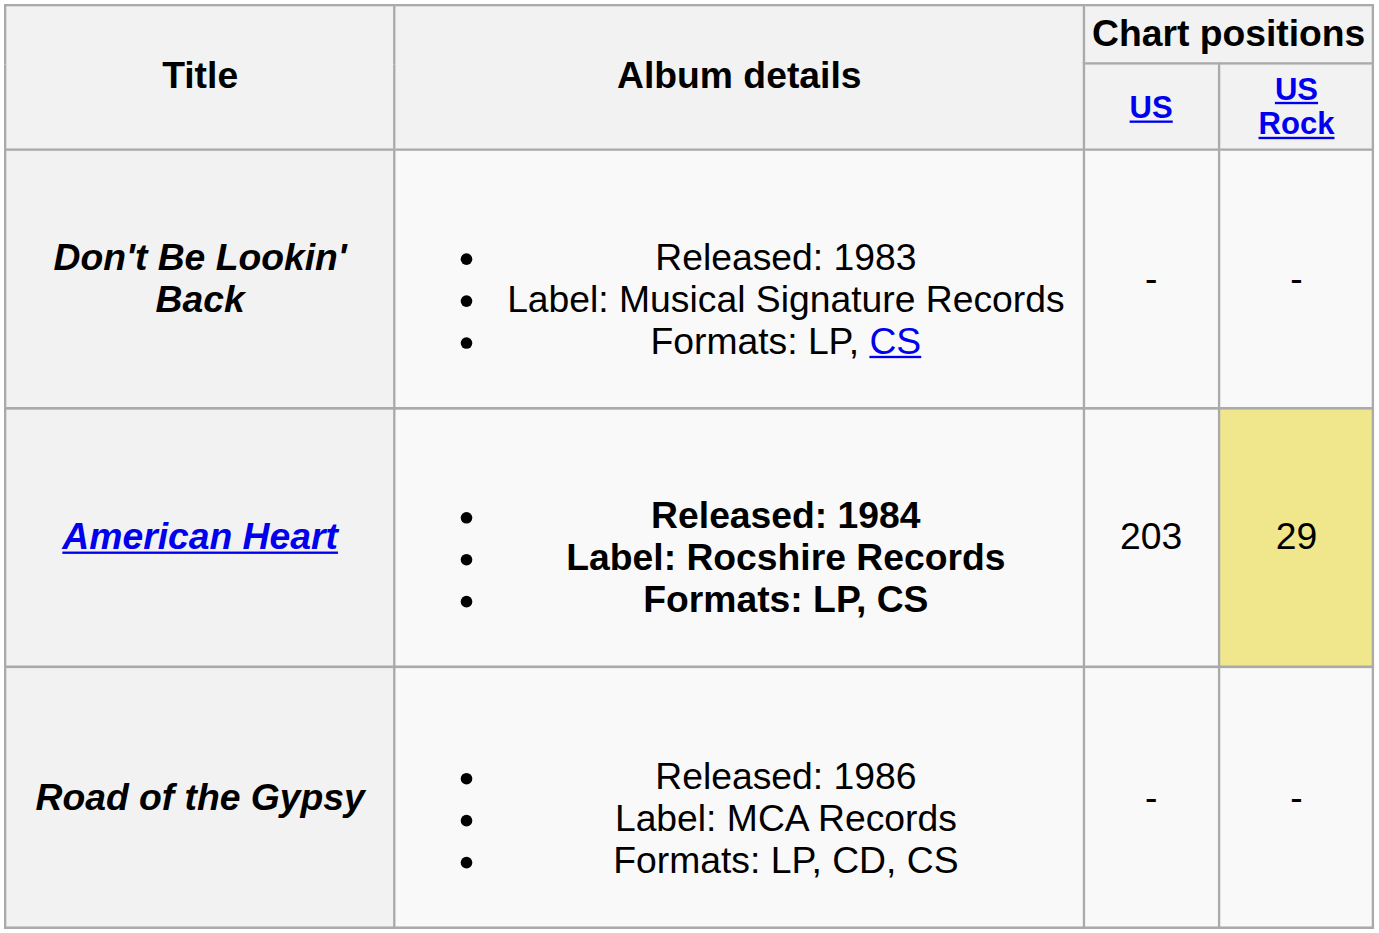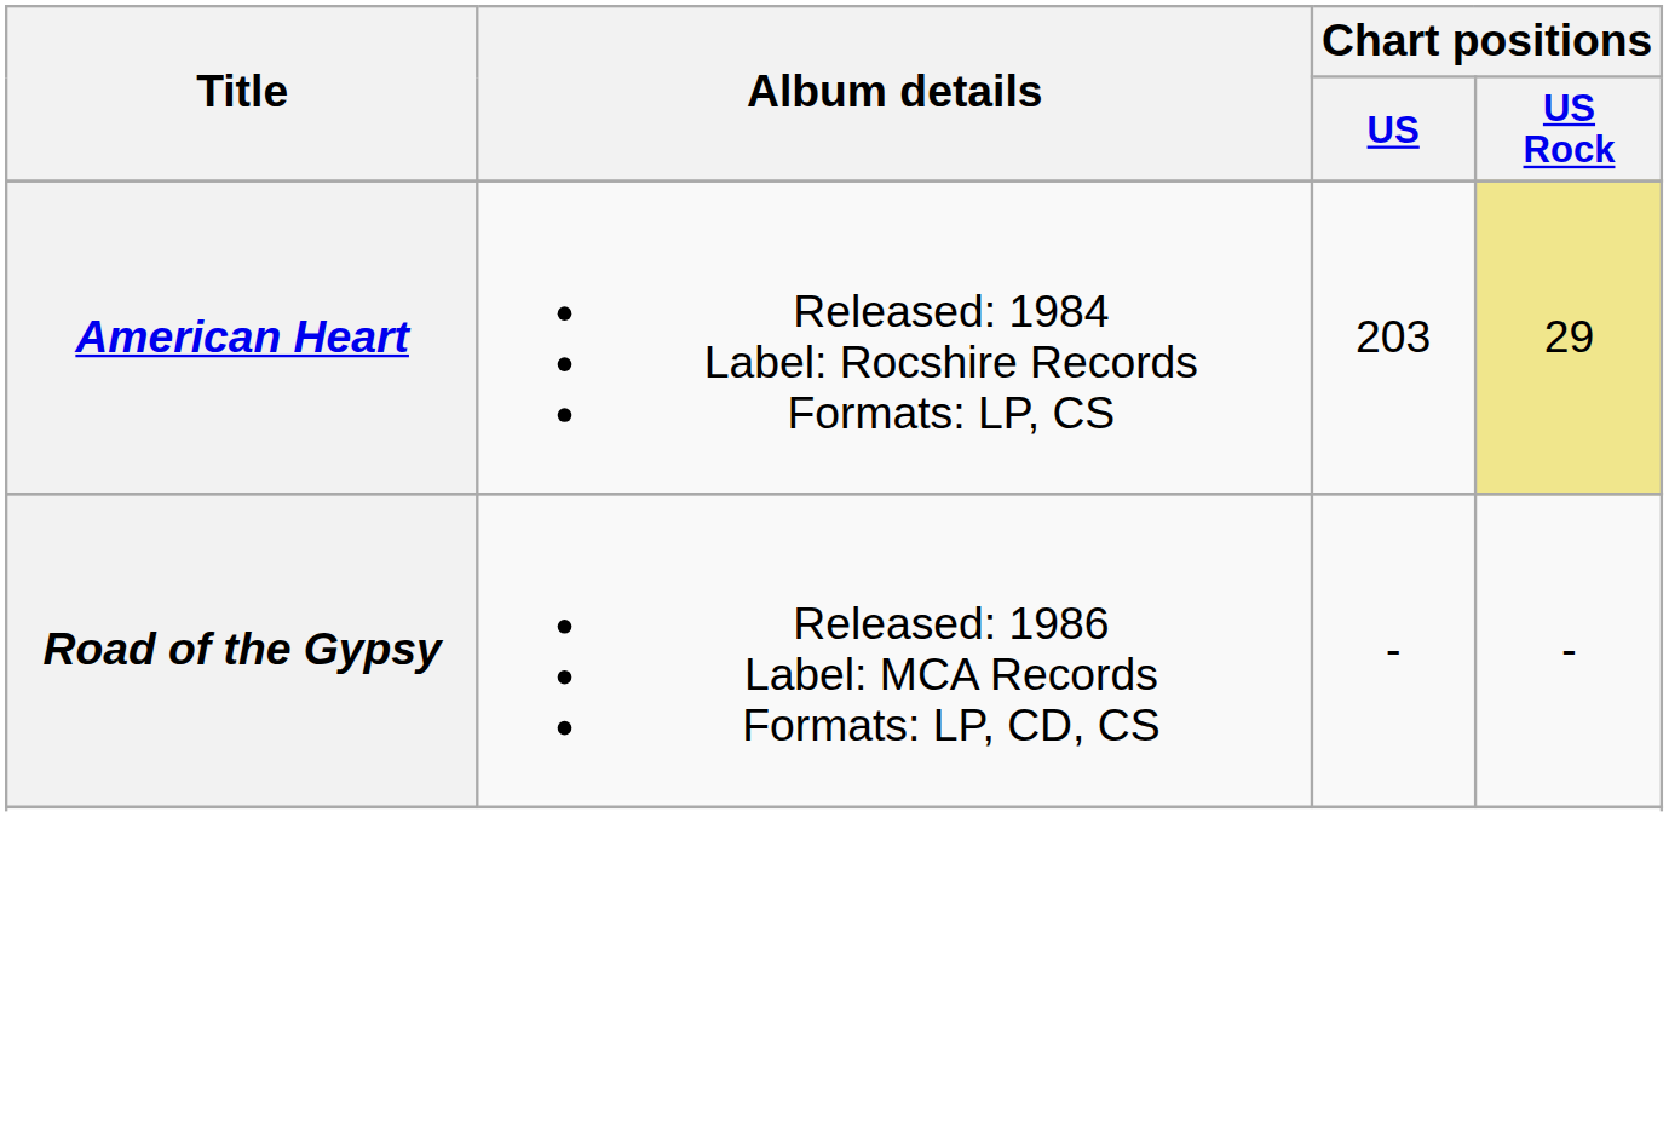 <table class="wikitable plainrowheaders" style="text-align:center;">
 <tr>
 <th scope="col" rowspan="2" style="width:10em;">Title</th>
 <th scope="col" rowspan="2" style="width:18em;">Album details</th>
 <th colspan = "2">Chart positions</th>
 </tr>
 <tr Style = "font-size: smaller;">
 <th><a href='#'>US</a></th>
 <th><a href='#'>US<br>Rock</a></th>
 </tr>
 <tr>
-<th scope="row"><em>Don't Be Lookin' Back</em></th>
-<td><br><ul><li>Released: 1983</li><li>Label: Musical Signature Records</li><li>Formats: LP, <a href='#'>CS</a></li></ul></td>
-<td align = "center">-</td>
-<td align = "center">-</td>
-</tr>
-<tr>
 </tr>
 <tr>
 <th scope="row"><em><a href='#'>American Heart</a></em></th>
-<td><strong><br><ul><li>Released: 1984</li><li>Label: Rocshire Records</li><li>Formats: LP, CS</li></ul></strong></td>
+<td><br><ul><li>Released: 1984</li><li>Label: Rocshire Records</li><li>Formats: LP, CS</li></ul></td>
 <td align = "center">203</td>
 <td align = "center" style="background: khaki;">29</td>
 </tr>
 <tr>
 </tr>
 <tr>
 <th scope="row"><em>Road of the Gypsy</em></th>
 <td><br><ul><li>Released: 1986</li><li>Label: MCA Records</li><li>Formats: LP, CD, CS</li></ul></td>
 <td align = "center">-</td>
 <td align = "center">-</td>
 </tr>
 <tr>
 </tr>
 <tr>
 </tr>
 </table>
